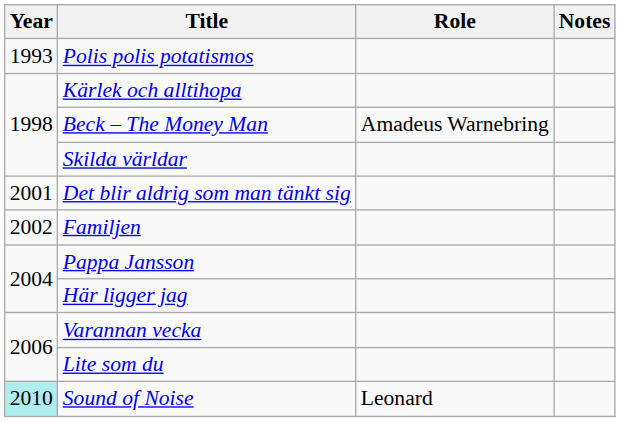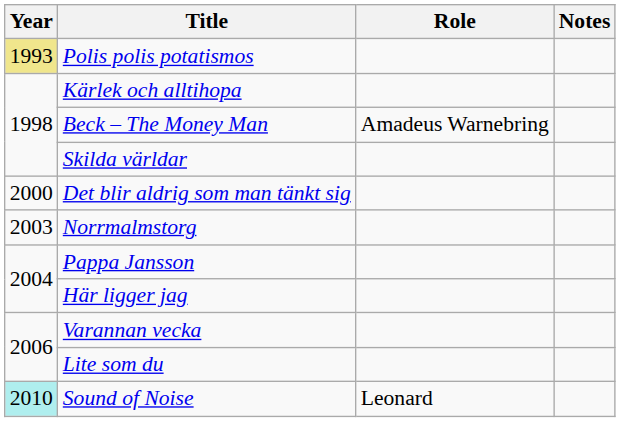 <table class="wikitable sortable">
 <tr>
 <th>Year</th>
 <th>Title</th>
 <th>Role</th>
 <th class = "unsortable">Notes</th>
 </tr>
 <tr>
-<td>1993</td>
+<td style="background: khaki;">1993</td>
 <td><em><a href='#'>Polis polis potatismos</a></em></td>
 <td></td>
 <td></td>
 </tr>
 <tr>
 <td rowspan=3>1998</td>
 <td><em><a href='#'>Kärlek och alltihopa</a></em></td>
 <td></td>
 <td></td>
 </tr>
 <tr>
 <td><em><a href='#'>Beck &ndash; The Money Man</a></em></td>
 <td>Amadeus Warnebring</td>
 <td></td>
 </tr>
 <tr>
 <td><em><a href='#'>Skilda världar</a></em></td>
 <td></td>
 <td></td>
 </tr>
 <tr>
-<td>2001</td>
+<td>2000</td>
 <td><em><a href='#'>Det blir aldrig som man tänkt sig</a></em></td>
 <td></td>
 <td></td>
 </tr>
 <tr>
-<td>2002</td>
-<td><em><a href='#'>Familjen</a></em></td>
+<td>2003</td>
+<td><em><a href='#'>Norrmalmstorg</a></em></td>
 <td></td>
 <td></td>
 </tr>
 <tr>
 <td rowspan=2>2004</td>
 <td><em><a href='#'>Pappa Jansson</a></em></td>
 <td></td>
 <td></td>
 </tr>
 <tr>
 <td><em><a href='#'>Här ligger jag</a></em></td>
 <td></td>
 <td></td>
 </tr>
 <tr>
 <td rowspan=2>2006</td>
 <td><em><a href='#'>Varannan vecka</a></em></td>
 <td></td>
 <td></td>
 </tr>
 <tr>
 <td><em><a href='#'>Lite som du</a></em></td>
 <td></td>
 <td></td>
 </tr>
 <tr>
 <td style="background: paleturquoise;">2010</td>
 <td><em><a href='#'>Sound of Noise</a></em></td>
 <td>Leonard</td>
 <td></td>
 </tr>
 </table>
